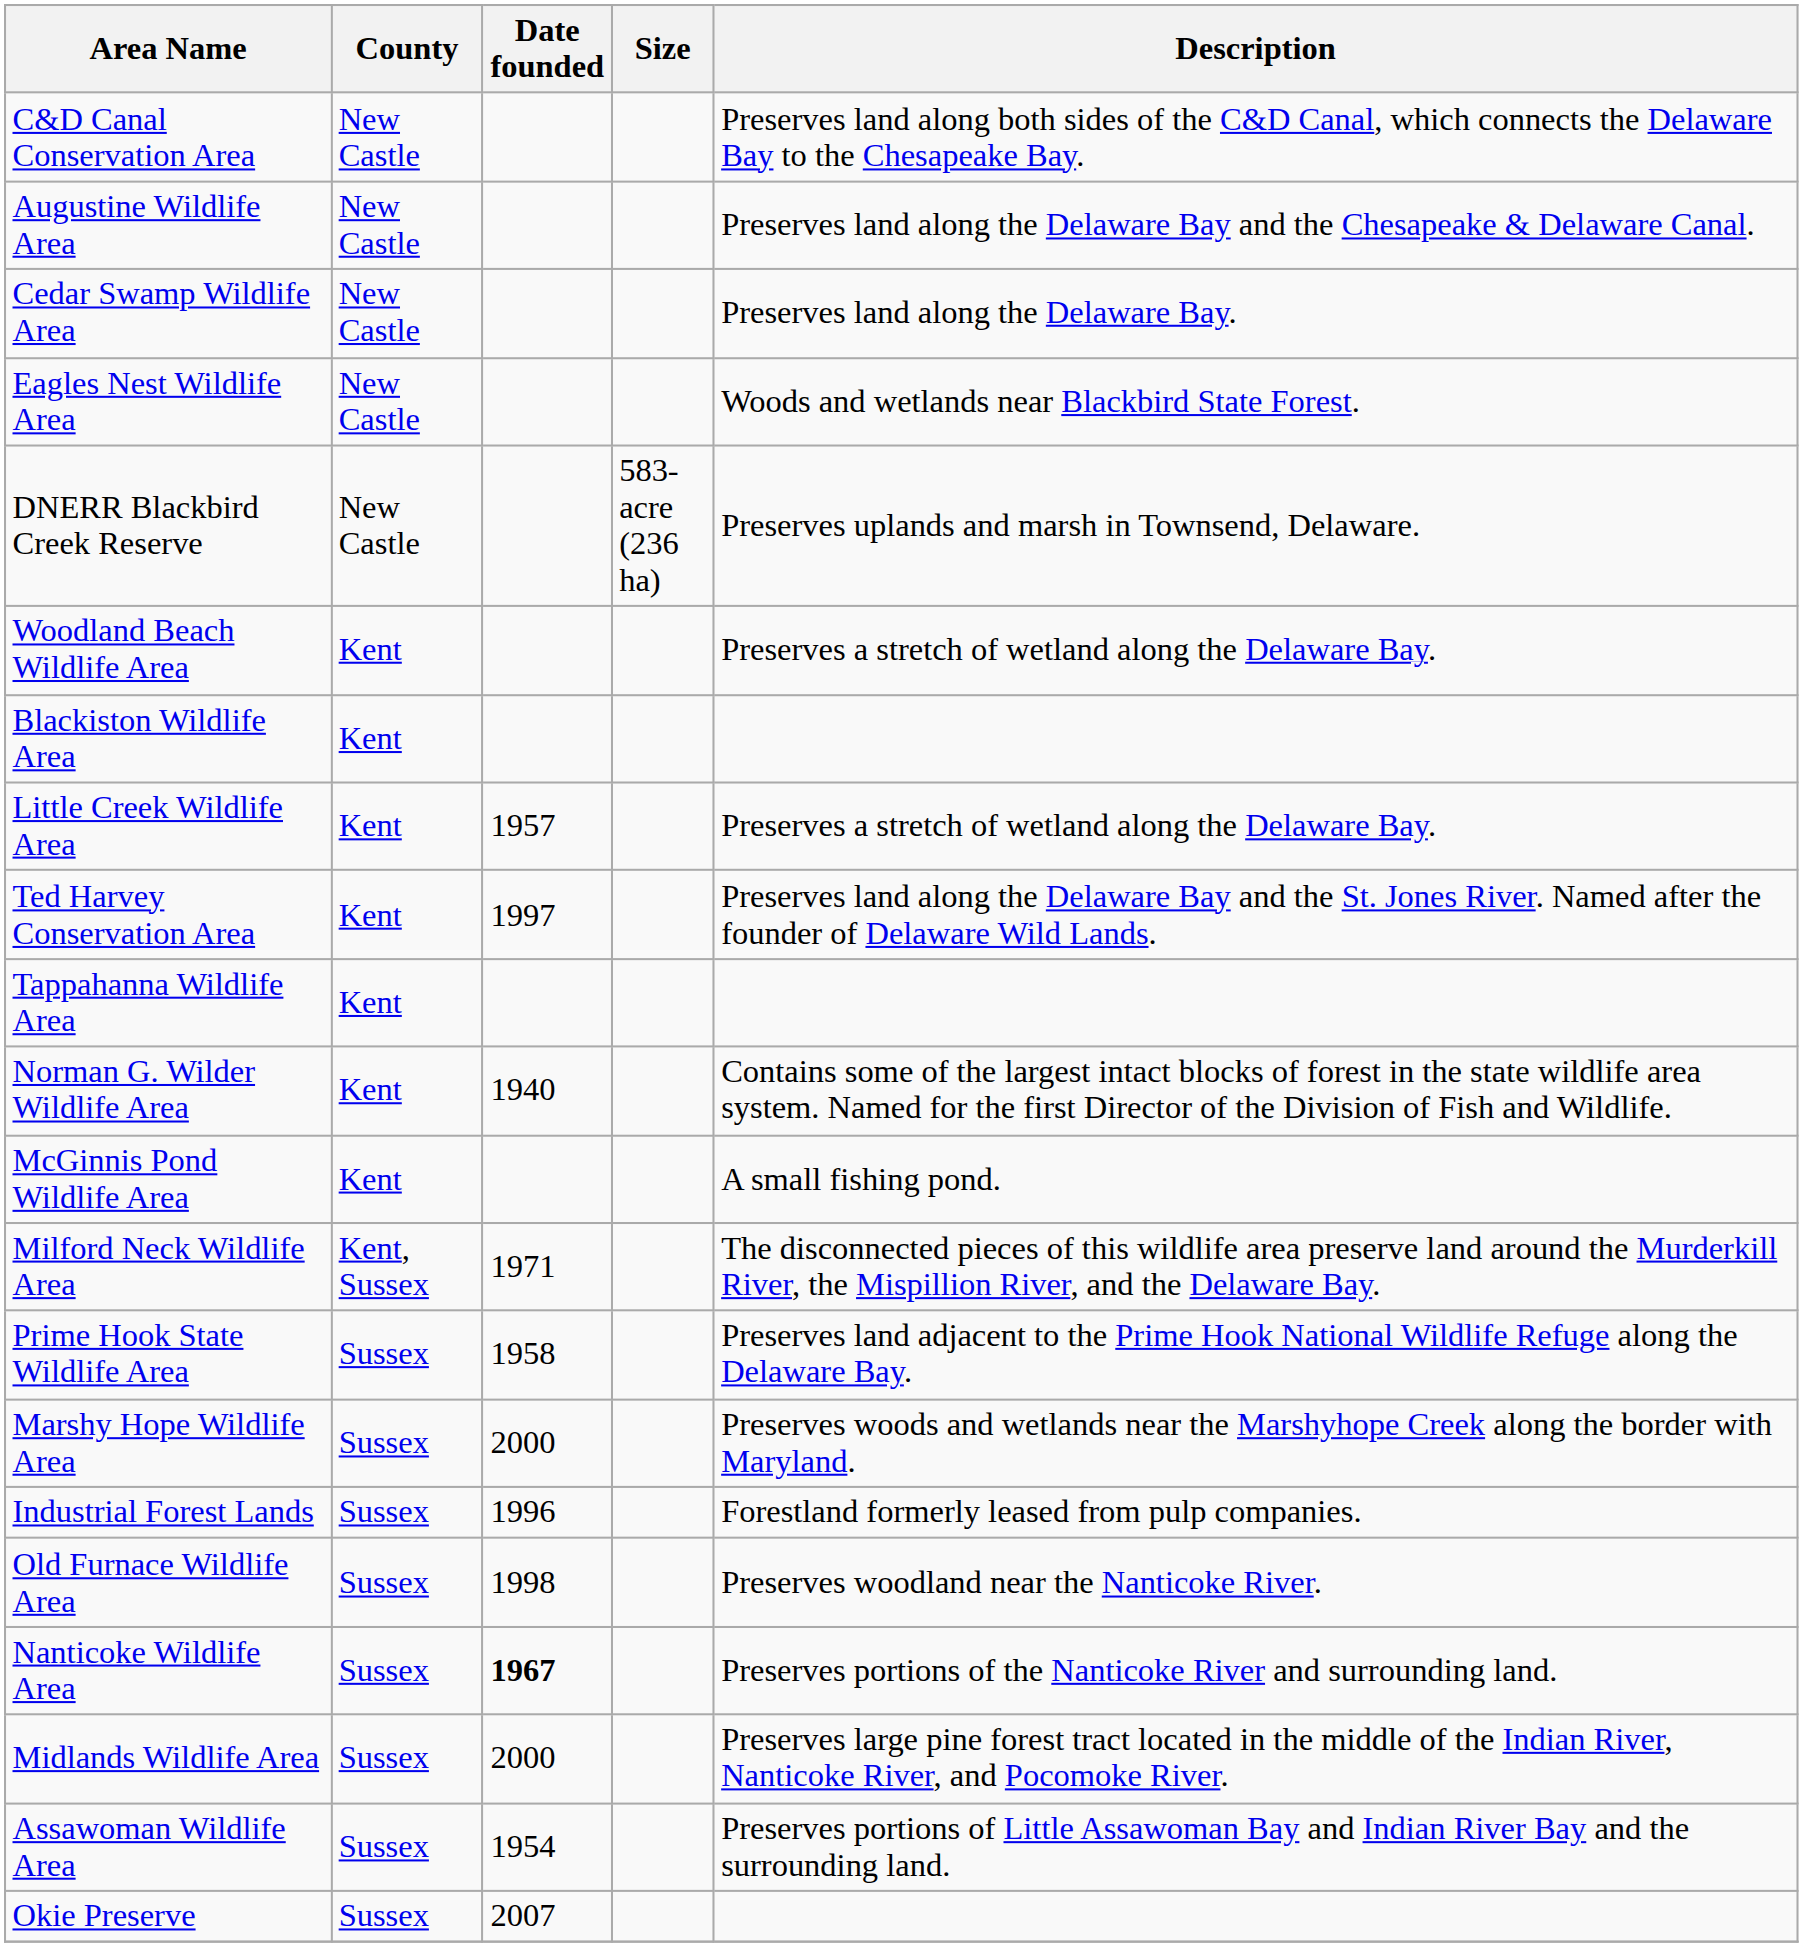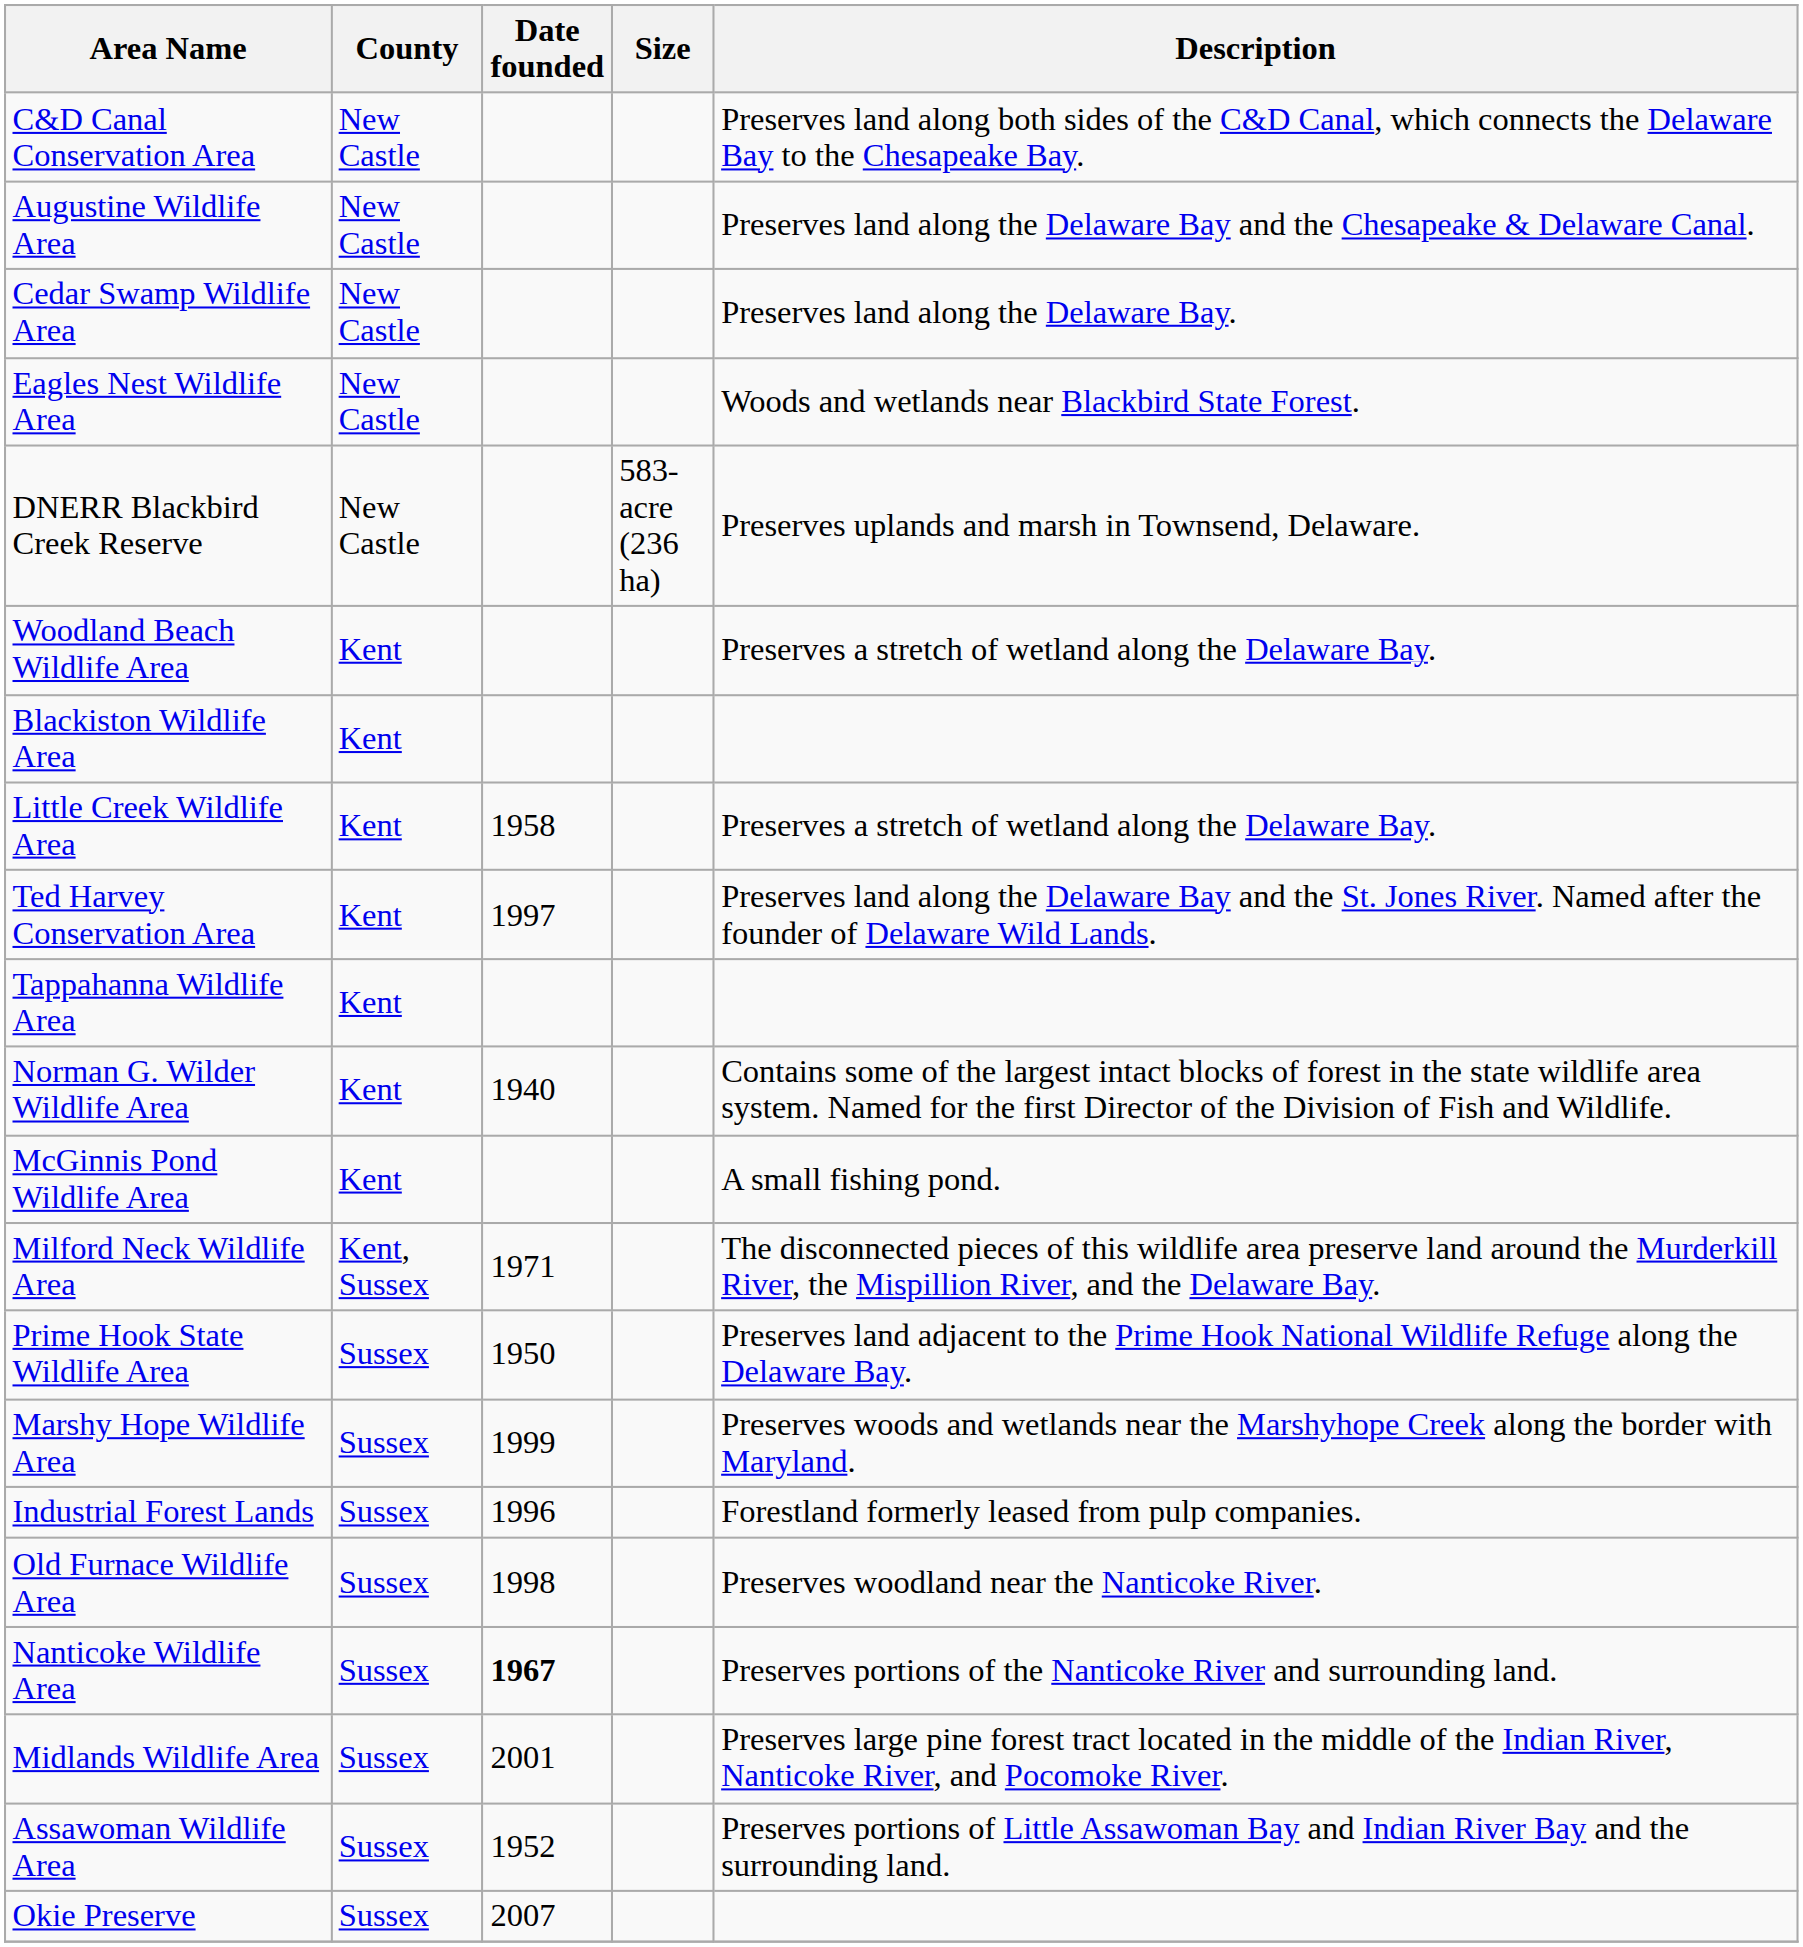 <table class="wikitable sortable" style="width:100%">
 <tr>
 <th style="width:*;" scope="col">Area Name</th>
 <th style="width:*;" scope="col">County</th>
 <th style="width:*;" scope="col">Date <br>founded</th>
 <th style="width:*;" scope="col">Size</th>
 <th style="width:*;" class="unsortable" scope="col">Description</th>
 </tr>
 <tr>
 <td><a href='#'>C&D Canal Conservation Area</a></td>
 <td><a href='#'>New Castle</a></td>
 <td></td>
 <td></td>
 <td>Preserves land along both sides of the <a href='#'>C&D Canal</a>, which connects the <a href='#'>Delaware Bay</a> to the <a href='#'>Chesapeake Bay</a>.</td>
 </tr>
 <tr>
 <td><a href='#'>Augustine Wildlife Area</a></td>
 <td><a href='#'>New Castle</a></td>
 <td></td>
 <td></td>
 <td>Preserves land along the <a href='#'>Delaware Bay</a> and the <a href='#'>Chesapeake & Delaware Canal</a>.</td>
 </tr>
 <tr>
 <td><a href='#'>Cedar Swamp Wildlife Area</a></td>
 <td><a href='#'>New Castle</a></td>
 <td></td>
 <td></td>
 <td>Preserves land along the <a href='#'>Delaware Bay</a>.</td>
 </tr>
 <tr>
 <td><a href='#'>Eagles Nest Wildlife Area</a></td>
 <td><a href='#'>New Castle</a></td>
 <td></td>
 <td></td>
 <td>Woods and wetlands near <a href='#'>Blackbird State Forest</a>.</td>
 </tr>
 <tr>
 <td>DNERR Blackbird Creek Reserve</td>
 <td>New Castle</td>
 <td></td>
 <td>583-acre<br>(236 ha)</td>
 <td>Preserves uplands and marsh in Townsend, Delaware.</td>
 </tr>
 <tr>
 <td><a href='#'>Woodland Beach Wildlife Area</a></td>
 <td><a href='#'>Kent</a></td>
 <td></td>
 <td></td>
 <td>Preserves a stretch of wetland along the <a href='#'>Delaware Bay</a>.</td>
 </tr>
 <tr>
 <td><a href='#'>Blackiston Wildlife Area</a></td>
 <td><a href='#'>Kent</a></td>
 <td></td>
 <td></td>
 <td></td>
 </tr>
 <tr>
 <td><a href='#'>Little Creek Wildlife Area</a></td>
 <td><a href='#'>Kent</a></td>
-<td>1957</td>
+<td>1958</td>
 <td></td>
 <td>Preserves a stretch of wetland along the <a href='#'>Delaware Bay</a>.</td>
 </tr>
 <tr>
 <td><a href='#'>Ted Harvey Conservation Area</a></td>
 <td><a href='#'>Kent</a></td>
 <td>1997</td>
 <td></td>
 <td>Preserves land along the <a href='#'>Delaware Bay</a> and the <a href='#'>St. Jones River</a>. Named after the founder of <a href='#'>Delaware Wild Lands</a>.</td>
 </tr>
 <tr>
 <td><a href='#'>Tappahanna Wildlife Area</a></td>
 <td><a href='#'>Kent</a></td>
 <td></td>
 <td></td>
 <td></td>
 </tr>
 <tr>
 <td><a href='#'>Norman G. Wilder Wildlife Area</a></td>
 <td><a href='#'>Kent</a></td>
 <td>1940</td>
 <td></td>
 <td>Contains some of the largest intact blocks of forest in the state wildlife area system. Named for the first Director of the Division of Fish and Wildlife.</td>
 </tr>
 <tr>
 <td><a href='#'>McGinnis Pond Wildlife Area</a></td>
 <td><a href='#'>Kent</a></td>
 <td></td>
 <td></td>
 <td>A small fishing pond.</td>
 </tr>
 <tr>
 <td><a href='#'>Milford Neck Wildlife Area</a></td>
 <td><a href='#'>Kent</a>, <a href='#'>Sussex</a></td>
 <td>1971</td>
 <td></td>
 <td>The disconnected pieces of this wildlife area preserve land around the <a href='#'>Murderkill River</a>, the <a href='#'>Mispillion River</a>, and the <a href='#'>Delaware Bay</a>.</td>
 </tr>
 <tr>
 <td><a href='#'>Prime Hook State Wildlife Area</a></td>
 <td><a href='#'>Sussex</a></td>
-<td>1958</td>
+<td>1950</td>
 <td></td>
 <td>Preserves land adjacent to the <a href='#'>Prime Hook National Wildlife Refuge</a> along the <a href='#'>Delaware Bay</a>.</td>
 </tr>
 <tr>
 <td><a href='#'>Marshy Hope Wildlife Area</a></td>
 <td><a href='#'>Sussex</a></td>
-<td>2000</td>
+<td>1999</td>
 <td></td>
 <td>Preserves woods and wetlands near the <a href='#'>Marshyhope Creek</a> along the border with <a href='#'>Maryland</a>.</td>
 </tr>
 <tr>
 <td><a href='#'>Industrial Forest Lands</a></td>
 <td><a href='#'>Sussex</a></td>
 <td>1996</td>
 <td></td>
 <td>Forestland formerly leased from pulp companies.</td>
 </tr>
 <tr>
 <td><a href='#'>Old Furnace Wildlife Area</a></td>
 <td><a href='#'>Sussex</a></td>
 <td>1998</td>
 <td></td>
 <td>Preserves woodland near the <a href='#'>Nanticoke River</a>.</td>
 </tr>
 <tr>
 <td><a href='#'>Nanticoke Wildlife Area</a></td>
 <td><a href='#'>Sussex</a></td>
 <td><strong>1967</strong></td>
 <td></td>
 <td>Preserves portions of the <a href='#'>Nanticoke River</a> and surrounding land.</td>
 </tr>
 <tr>
 <td><a href='#'>Midlands Wildlife Area</a></td>
 <td><a href='#'>Sussex</a></td>
-<td>2000</td>
+<td>2001</td>
 <td></td>
 <td>Preserves large pine forest tract located in the middle of the <a href='#'>Indian River</a>, <a href='#'>Nanticoke River</a>, and <a href='#'>Pocomoke River</a>.</td>
 </tr>
 <tr>
 <td><a href='#'>Assawoman Wildlife Area</a></td>
 <td><a href='#'>Sussex</a></td>
-<td>1954</td>
+<td>1952</td>
 <td></td>
 <td>Preserves portions of <a href='#'>Little Assawoman Bay</a> and <a href='#'>Indian River Bay</a> and the surrounding land.</td>
 </tr>
 <tr>
 <td><a href='#'>Okie Preserve</a></td>
 <td><a href='#'>Sussex</a></td>
 <td>2007</td>
 <td></td>
 <td></td>
 </tr>
 <tr>
 </tr>
 </table>
